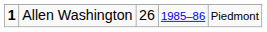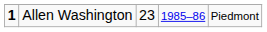 <table class="wikitable">
 <tr>
 </tr>
 <tr>
 <td><strong>1</strong></td>
 <td>Allen Washington</td>
-<td>26</td>
+<td>23</td>
 <td style="font-size:80%;"><a href='#'>1985–86</a></td>
 <td style="font-size:80%;">Piedmont</td>
 </tr>
 </table>
